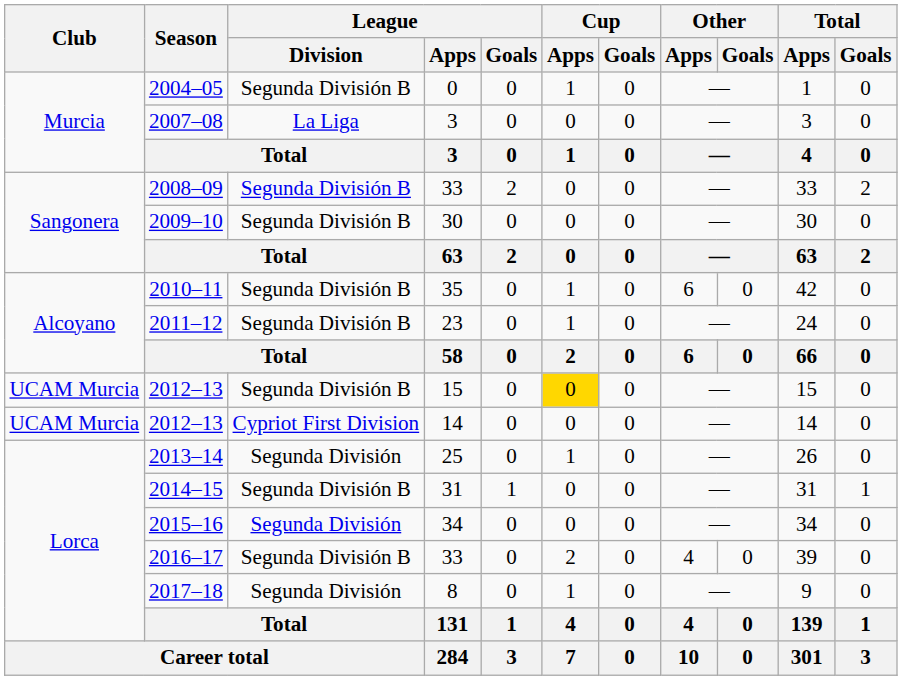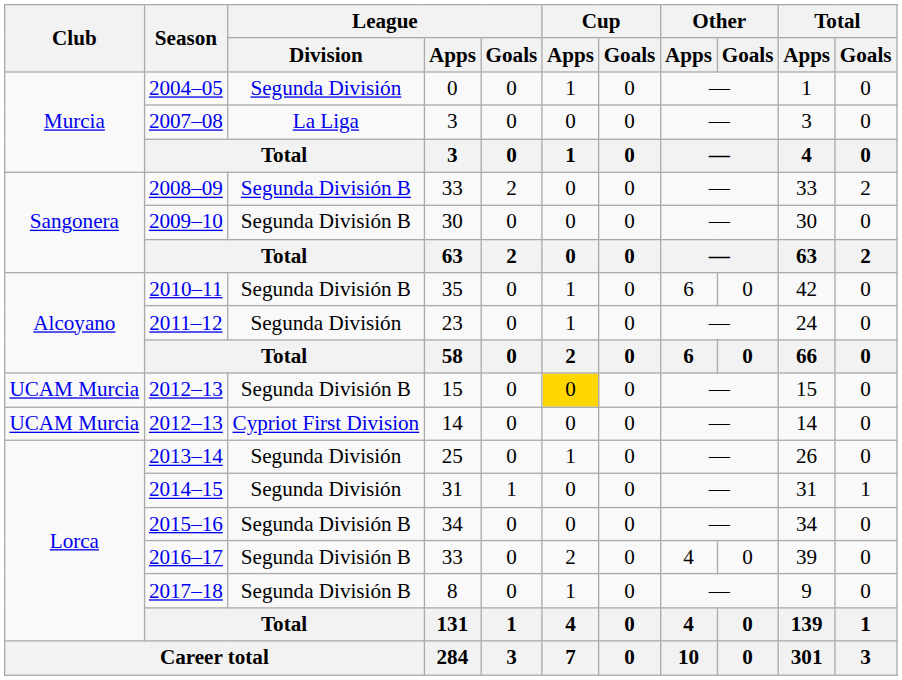 <table class="wikitable" style="text-align: center;">
 <tr>
 <th rowspan="2">Club</th>
 <th rowspan="2">Season</th>
 <th colspan="3">League</th>
 <th colspan="2">Cup</th>
 <th colspan="2">Other</th>
 <th colspan="2">Total</th>
 </tr>
 <tr>
 <th>Division</th>
 <th>Apps</th>
 <th>Goals</th>
 <th>Apps</th>
 <th>Goals</th>
 <th>Apps</th>
 <th>Goals</th>
 <th>Apps</th>
 <th>Goals</th>
 </tr>
 <tr>
 <td rowspan="3"><a href='#'>Murcia</a></td>
 <td><a href='#'>2004–05</a></td>
-<td>Segunda División B</td>
+<td><a href='#'>Segunda División</a></td>
 <td>0</td>
 <td>0</td>
 <td>1</td>
 <td>0</td>
 <td colspan="2">—</td>
 <td>1</td>
 <td>0</td>
 </tr>
 <tr>
 <td><a href='#'>2007–08</a></td>
 <td><a href='#'>La Liga</a></td>
 <td>3</td>
 <td>0</td>
 <td>0</td>
 <td>0</td>
 <td colspan="2">—</td>
 <td>3</td>
 <td>0</td>
 </tr>
 <tr>
 <th colspan="2">Total</th>
 <th>3</th>
 <th>0</th>
 <th>1</th>
 <th>0</th>
 <th colspan="2">—</th>
 <th>4</th>
 <th>0</th>
 </tr>
 <tr>
 <td rowspan="3"><a href='#'>Sangonera</a></td>
 <td><a href='#'>2008–09</a></td>
 <td><a href='#'>Segunda División B</a></td>
 <td>33</td>
 <td>2</td>
 <td>0</td>
 <td>0</td>
 <td colspan="2">—</td>
 <td>33</td>
 <td>2</td>
 </tr>
 <tr>
 <td><a href='#'>2009–10</a></td>
 <td>Segunda División B</td>
 <td>30</td>
 <td>0</td>
 <td>0</td>
 <td>0</td>
 <td colspan="2">—</td>
 <td>30</td>
 <td>0</td>
 </tr>
 <tr>
 <th colspan="2">Total</th>
 <th>63</th>
 <th>2</th>
 <th>0</th>
 <th>0</th>
 <th colspan="2">—</th>
 <th>63</th>
 <th>2</th>
 </tr>
 <tr>
 <td rowspan="3"><a href='#'>Alcoyano</a></td>
 <td><a href='#'>2010–11</a></td>
 <td>Segunda División B</td>
 <td>35</td>
 <td>0</td>
 <td>1</td>
 <td>0</td>
 <td>6</td>
 <td>0</td>
 <td>42</td>
 <td>0</td>
 </tr>
 <tr>
 <td><a href='#'>2011–12</a></td>
-<td>Segunda División B</td>
+<td>Segunda División</td>
 <td>23</td>
 <td>0</td>
 <td>1</td>
 <td>0</td>
 <td colspan="2">—</td>
 <td>24</td>
 <td>0</td>
 </tr>
 <tr>
 <th colspan="2">Total</th>
 <th>58</th>
 <th>0</th>
 <th>2</th>
 <th>0</th>
 <th>6</th>
 <th>0</th>
 <th>66</th>
 <th>0</th>
 </tr>
 <tr>
 <td><a href='#'>UCAM Murcia</a></td>
 <td><a href='#'>2012–13</a></td>
 <td>Segunda División B</td>
 <td>15</td>
 <td>0</td>
 <td style="background: gold;">0</td>
 <td>0</td>
 <td colspan="2">—</td>
 <td>15</td>
 <td>0</td>
 </tr>
 <tr>
 <td><a href='#'>UCAM Murcia</a></td>
 <td><a href='#'>2012–13</a></td>
 <td><a href='#'>Cypriot First Division</a></td>
 <td>14</td>
 <td>0</td>
 <td>0</td>
 <td>0</td>
 <td colspan="2">—</td>
 <td>14</td>
 <td>0</td>
 </tr>
 <tr>
 <td rowspan="6"><a href='#'>Lorca</a></td>
 <td><a href='#'>2013–14</a></td>
 <td>Segunda División</td>
 <td>25</td>
 <td>0</td>
 <td>1</td>
 <td>0</td>
 <td colspan="2">—</td>
 <td>26</td>
 <td>0</td>
 </tr>
 <tr>
 <td><a href='#'>2014–15</a></td>
-<td>Segunda División B</td>
+<td>Segunda División</td>
 <td>31</td>
 <td>1</td>
 <td>0</td>
 <td>0</td>
 <td colspan="2">—</td>
 <td>31</td>
 <td>1</td>
 </tr>
 <tr>
 <td><a href='#'>2015–16</a></td>
-<td><a href='#'>Segunda División</a></td>
+<td>Segunda División B</td>
 <td>34</td>
 <td>0</td>
 <td>0</td>
 <td>0</td>
 <td colspan="2">—</td>
 <td>34</td>
 <td>0</td>
 </tr>
 <tr>
 <td><a href='#'>2016–17</a></td>
 <td>Segunda División B</td>
 <td>33</td>
 <td>0</td>
 <td>2</td>
 <td>0</td>
 <td>4</td>
 <td>0</td>
 <td>39</td>
 <td>0</td>
 </tr>
 <tr>
 <td><a href='#'>2017–18</a></td>
-<td>Segunda División</td>
+<td>Segunda División B</td>
 <td>8</td>
 <td>0</td>
 <td>1</td>
 <td>0</td>
 <td colspan="2">—</td>
 <td>9</td>
 <td>0</td>
 </tr>
 <tr>
 <th colspan="2">Total</th>
 <th>131</th>
 <th>1</th>
 <th>4</th>
 <th>0</th>
 <th>4</th>
 <th>0</th>
 <th>139</th>
 <th>1</th>
 </tr>
 <tr>
 <th colspan="3">Career total</th>
 <th>284</th>
 <th>3</th>
 <th>7</th>
 <th>0</th>
 <th>10</th>
 <th>0</th>
 <th>301</th>
 <th>3</th>
 </tr>
 </table>
